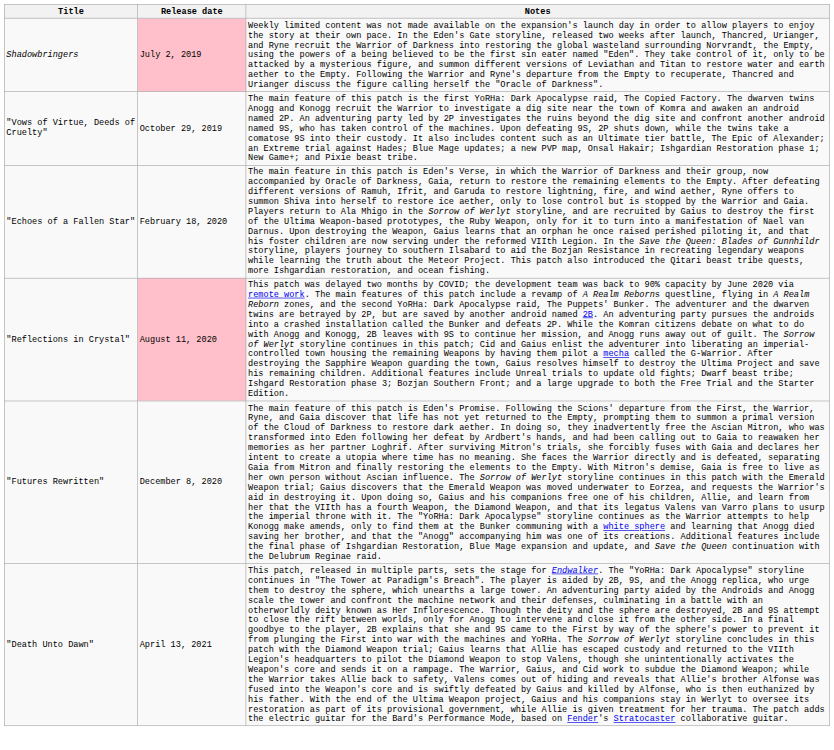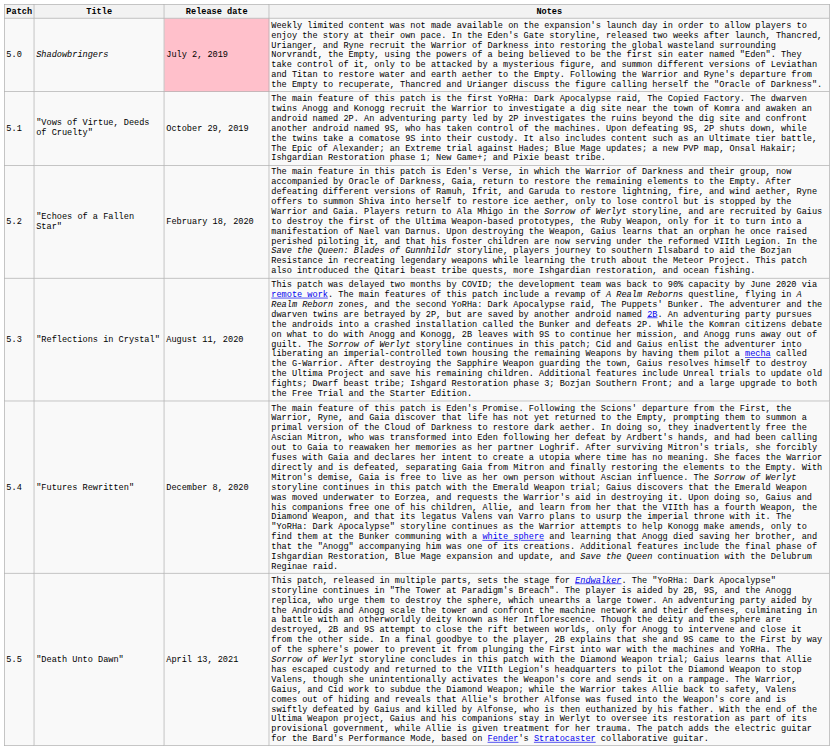 <table class="wikitable">
 <tr>
+<th style="width:1%;">Patch</th>
 <th style="width:16%;">Title</th>
 <th style="width:13%;">Release date</th>
 <th style="width:70%;">Notes</th>
 </tr>
 <tr>
+<td>5.0</td>
 <td><em>Shadowbringers</em></td>
 <td style="background: pink;">July 2, 2019</td>
 <td>Weekly limited content was not made available on the expansion's launch day in order to allow players to enjoy the story at their own pace. In the Eden's Gate storyline, released two weeks after launch, Thancred, Urianger, and Ryne recruit the Warrior of Darkness into restoring the global wasteland surrounding Norvrandt, the Empty, using the powers of a being believed to be the first sin eater named "Eden". They take control of it, only to be attacked by a mysterious figure, and summon different versions of Leviathan and Titan to restore water and earth aether to the Empty. Following the Warrior and Ryne's departure from the Empty to recuperate, Thancred and Urianger discuss the figure calling herself the "Oracle of Darkness".</td>
 </tr>
 <tr>
+<td>5.1</td>
 <td>"Vows of Virtue, Deeds of Cruelty"</td>
 <td>October 29, 2019</td>
 <td>The main feature of this patch is the first YoRHa: Dark Apocalypse raid, The Copied Factory. The dwarven twins Anogg and Konogg recruit the Warrior to investigate a dig site near the town of Komra and awaken an android named 2P. An adventuring party led by 2P investigates the ruins beyond the dig site and confront another android named 9S, who has taken control of the machines. Upon defeating 9S, 2P shuts down, while the twins take a comatose 9S into their custody. It also includes content such as an Ultimate tier battle, The Epic of Alexander; an Extreme trial against Hades; Blue Mage updates; a new PVP map, Onsal Hakair; Ishgardian Restoration phase 1; New Game+; and Pixie beast tribe.</td>
 </tr>
 <tr>
+<td>5.2</td>
 <td>"Echoes of a Fallen Star"</td>
 <td>February 18, 2020</td>
 <td>The main feature in this patch is Eden's Verse, in which the Warrior of Darkness and their group, now accompanied by Oracle of Darkness, Gaia, return to restore the remaining elements to the Empty. After defeating different versions of Ramuh, Ifrit, and Garuda to restore lightning, fire, and wind aether, Ryne offers to summon Shiva into herself to restore ice aether, only to lose control but is stopped by the Warrior and Gaia. Players return to Ala Mhigo in the <em>Sorrow of Werlyt</em> storyline, and are recruited by Gaius to destroy the first of the Ultima Weapon-based prototypes, the Ruby Weapon, only for it to turn into a manifestation of Nael van Darnus. Upon destroying the Weapon, Gaius learns that an orphan he once raised perished piloting it, and that his foster children are now serving under the reformed VIIth Legion. In the <em>Save the Queen: Blades of Gunnhildr</em> storyline, players journey to southern Ilsabard to aid the Bozjan Resistance in recreating legendary weapons while learning the truth about the Meteor Project. This patch also introduced the Qitari beast tribe quests, more Ishgardian restoration, and ocean fishing.</td>
 </tr>
 <tr>
+<td>5.3</td>
 <td>"Reflections in Crystal"</td>
-<td style="background: pink;">August 11, 2020</td>
+<td>August 11, 2020</td>
 <td>This patch was delayed two months by COVID; the development team was back to 90% capacity by June 2020 via <a href='#'>remote work</a>. The main features of this patch include a revamp of <em>A Realm Reborn</em>s questline, flying in <em>A Realm Reborn</em> zones, and the second YoRHa: Dark Apocalypse raid, The Puppets' Bunker. The adventurer and the dwarven twins are betrayed by 2P, but are saved by another android named <a href='#'>2B</a>. An adventuring party pursues the androids into a crashed installation called the Bunker and defeats 2P. While the Komran citizens debate on what to do with Anogg and Konogg, 2B leaves with 9S to continue her mission, and Anogg runs away out of guilt. The <em>Sorrow of Werlyt</em> storyline continues in this patch; Cid and Gaius enlist the adventurer into liberating an imperial-controlled town housing the remaining Weapons by having them pilot a <a href='#'>mecha</a> called the G-Warrior. After destroying the Sapphire Weapon guarding the town, Gaius resolves himself to destroy the Ultima Project and save his remaining children. Additional features include Unreal trials to update old fights; Dwarf beast tribe; Ishgard Restoration phase 3; Bozjan Southern Front; and a large upgrade to both the Free Trial and the Starter Edition.</td>
 </tr>
 <tr>
+<td>5.4</td>
 <td>"Futures Rewritten"</td>
 <td>December 8, 2020</td>
 <td>The main feature of this patch is Eden's Promise. Following the Scions' departure from the First, the Warrior, Ryne, and Gaia discover that life has not yet returned to the Empty, prompting them to summon a primal version of the Cloud of Darkness to restore dark aether. In doing so, they inadvertently free the Ascian Mitron, who was transformed into Eden following her defeat by Ardbert's hands, and had been calling out to Gaia to reawaken her memories as her partner Loghrif. After surviving Mitron's trials, she forcibly fuses with Gaia and declares her intent to create a utopia where time has no meaning. She faces the Warrior directly and is defeated, separating Gaia from Mitron and finally restoring the elements to the Empty. With Mitron's demise, Gaia is free to live as her own person without Ascian influence. The <em>Sorrow of Werlyt</em> storyline continues in this patch with the Emerald Weapon trial; Gaius discovers that the Emerald Weapon was moved underwater to Eorzea, and requests the Warrior's aid in destroying it. Upon doing so, Gaius and his companions free one of his children, Allie, and learn from her that the VIIth has a fourth Weapon, the Diamond Weapon, and that its legatus Valens van Varro plans to usurp the imperial throne with it. The "YoRHa: Dark Apocalypse" storyline continues as the Warrior attempts to help Konogg make amends, only to find them at the Bunker communing with a <a href='#'>white sphere</a> and learning that Anogg died saving her brother, and that the "Anogg" accompanying him was one of its creations. Additional features include the final phase of Ishgardian Restoration, Blue Mage expansion and update, and <em>Save the Queen</em> continuation with the Delubrum Reginae raid.</td>
 </tr>
 <tr>
+<td>5.5</td>
 <td>"Death Unto Dawn"</td>
 <td>April 13, 2021</td>
 <td>This patch, released in multiple parts, sets the stage for <em><a href='#'>Endwalker</a></em>. The "YoRHa: Dark Apocalypse" storyline continues in "The Tower at Paradigm's Breach". The player is aided by 2B, 9S, and the Anogg replica, who urge them to destroy the sphere, which unearths a large tower. An adventuring party aided by the Androids and Anogg scale the tower and confront the machine network and their defenses, culminating in a battle with an otherworldly deity known as Her Inflorescence. Though the deity and the sphere are destroyed, 2B and 9S attempt to close the rift between worlds, only for Anogg to intervene and close it from the other side. In a final goodbye to the player, 2B explains that she and 9S came to the First by way of the sphere's power to prevent it from plunging the First into war with the machines and YoRHa. The <em>Sorrow of Werlyt</em> storyline concludes in this patch with the Diamond Weapon trial; Gaius learns that Allie has escaped custody and returned to the VIIth Legion's headquarters to pilot the Diamond Weapon to stop Valens, though she unintentionally activates the Weapon's core and sends it on a rampage. The Warrior, Gaius, and Cid work to subdue the Diamond Weapon; while the Warrior takes Allie back to safety, Valens comes out of hiding and reveals that Allie's brother Alfonse was fused into the Weapon's core and is swiftly defeated by Gaius and killed by Alfonse, who is then euthanized by his father. With the end of the Ultima Weapon project, Gaius and his companions stay in Werlyt to oversee its restoration as part of its provisional government, while Allie is given treatment for her trauma. The patch adds the electric guitar for the Bard's Performance Mode, based on <a href='#'>Fender</a>'s <a href='#'>Stratocaster</a> collaborative guitar.</td>
 </tr>
 </table>
